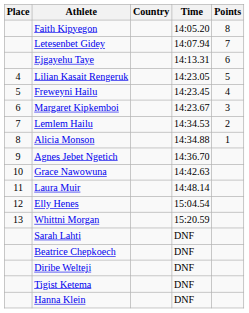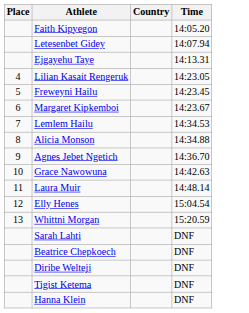 <table class="wikitable">
 <tr>
 <th>Place</th>
 <th>Athlete</th>
 <th>Country</th>
 <th>Time</th>
-<th>Points</th>
 </tr>
 <tr>
 <td align=center></td>
 <td><a href='#'>Faith Kipyegon</a></td>
 <td></td>
 <td>14:05.20</td>
-<td align=center>8</td>
 </tr>
 <tr>
 <td align=center></td>
 <td><a href='#'>Letesenbet Gidey</a></td>
 <td></td>
 <td>14:07.94</td>
-<td align=center>7</td>
 </tr>
 <tr>
 <td align=center></td>
 <td><a href='#'>Ejgayehu Taye</a></td>
 <td></td>
 <td>14:13.31</td>
-<td align=center>6</td>
 </tr>
 <tr>
 <td align=center>4</td>
 <td><a href='#'>Lilian Kasait Rengeruk</a></td>
 <td></td>
 <td>14:23.05</td>
-<td align=center>5</td>
 </tr>
 <tr>
 <td align=center>5</td>
 <td><a href='#'>Freweyni Hailu</a></td>
 <td></td>
 <td>14:23.45</td>
-<td align=center>4</td>
 </tr>
 <tr>
 <td align=center>6</td>
 <td><a href='#'>Margaret Kipkemboi</a></td>
 <td></td>
 <td>14:23.67</td>
-<td align=center>3</td>
 </tr>
 <tr>
 <td align=center>7</td>
 <td><a href='#'>Lemlem Hailu</a></td>
 <td></td>
 <td>14:34.53</td>
-<td align=center>2</td>
 </tr>
 <tr>
 <td align=center>8</td>
 <td><a href='#'>Alicia Monson</a></td>
 <td></td>
 <td>14:34.88</td>
-<td align=center>1</td>
 </tr>
 <tr>
 <td align=center>9</td>
 <td><a href='#'>Agnes Jebet Ngetich</a></td>
 <td></td>
 <td>14:36.70</td>
-<td align=center></td>
 </tr>
 <tr>
 <td align=center>10</td>
 <td><a href='#'>Grace Nawowuna</a></td>
 <td></td>
 <td>14:42.63</td>
-<td align=center></td>
 </tr>
 <tr>
 <td align=center>11</td>
 <td><a href='#'>Laura Muir</a></td>
 <td></td>
 <td>14:48.14</td>
-<td align=center></td>
 </tr>
 <tr>
 <td align=center>12</td>
 <td><a href='#'>Elly Henes</a></td>
 <td></td>
 <td>15:04.54</td>
-<td align=center></td>
 </tr>
 <tr>
 <td align=center>13</td>
 <td><a href='#'>Whittni Morgan</a></td>
 <td></td>
 <td>15:20.59</td>
-<td align=center></td>
 </tr>
 <tr>
 <td align=center></td>
 <td><a href='#'>Sarah Lahti</a></td>
 <td></td>
 <td>DNF</td>
-<td align=center></td>
 </tr>
 <tr>
 <td align=center></td>
 <td><a href='#'>Beatrice Chepkoech</a></td>
 <td></td>
 <td>DNF</td>
-<td align=center></td>
 </tr>
 <tr>
 <td align=center></td>
 <td><a href='#'>Diribe Welteji</a></td>
 <td></td>
 <td>DNF</td>
-<td align=center></td>
 </tr>
 <tr>
 <td align=center></td>
 <td><a href='#'>Tigist Ketema</a></td>
 <td></td>
 <td>DNF</td>
-<td align=center></td>
 </tr>
 <tr>
 <td align=center></td>
 <td><a href='#'>Hanna Klein</a></td>
 <td></td>
 <td>DNF</td>
-<td align=center></td>
 </tr>
 </table>
